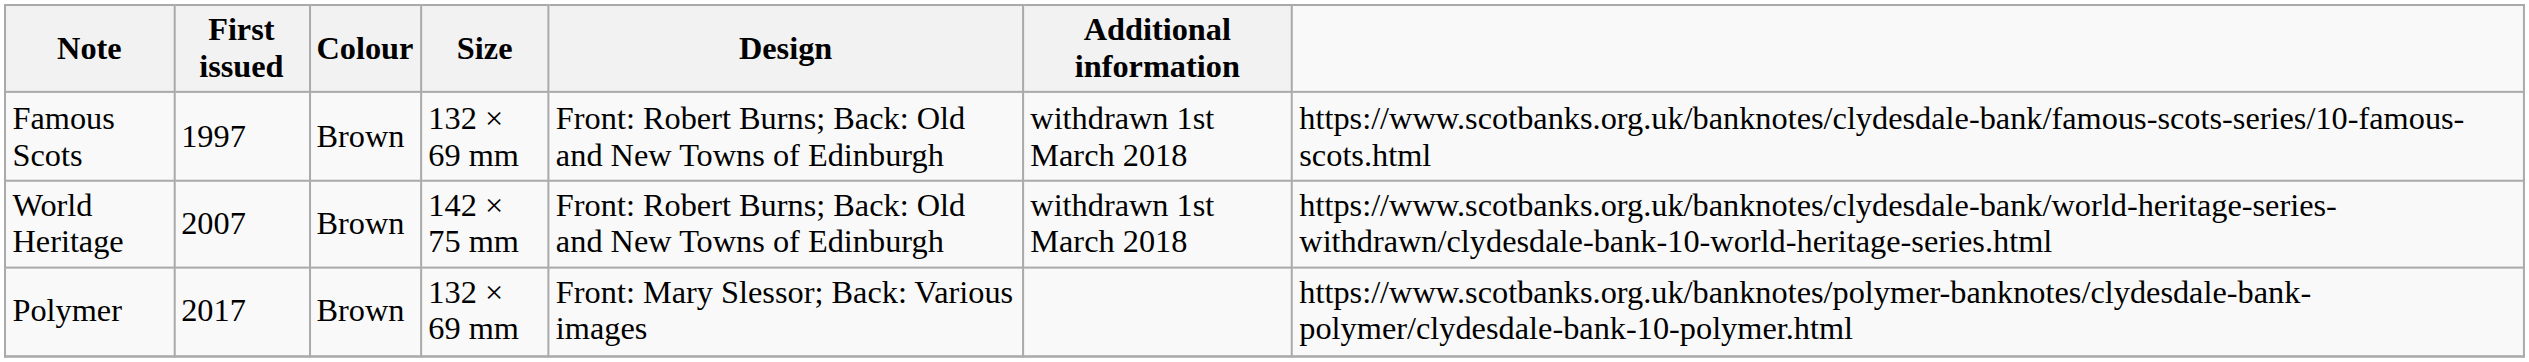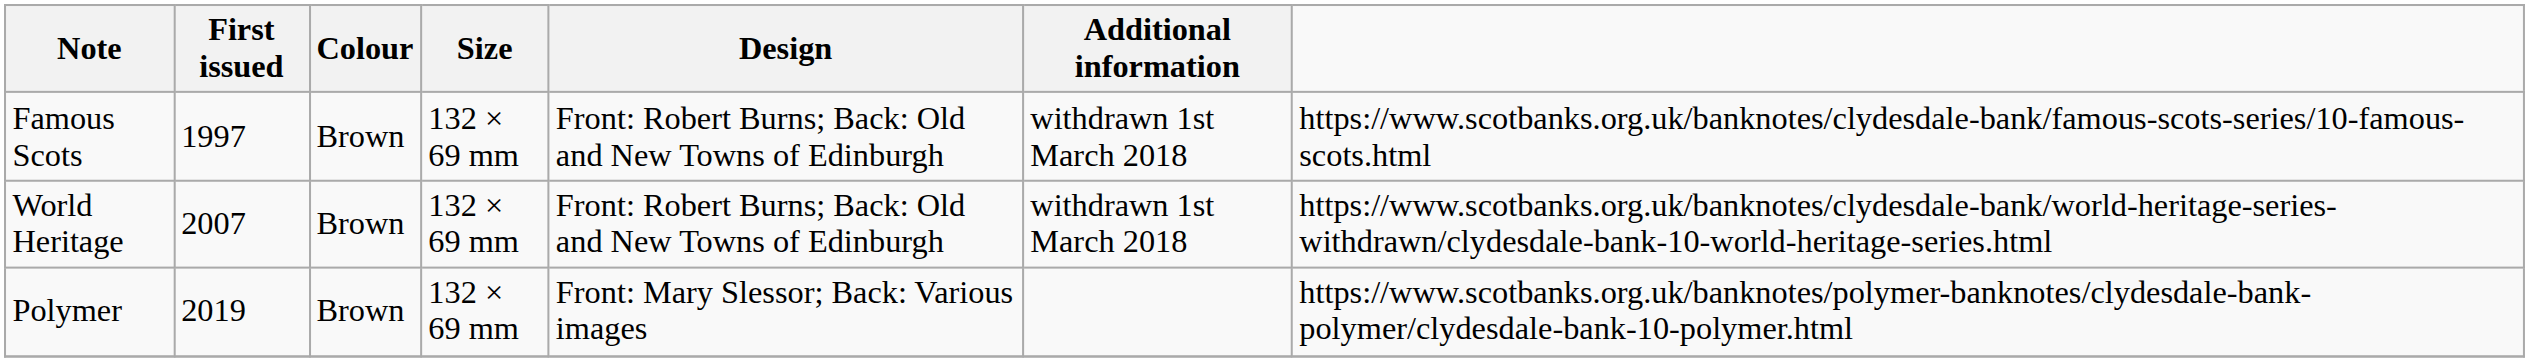 <table class="wikitable">
 <tr>
 <th>Note</th>
 <th>First issued</th>
 <th>Colour</th>
 <th>Size</th>
 <th>Design</th>
 <th>Additional information</th>
 </tr>
 <tr>
 <td>Famous Scots</td>
 <td>1997</td>
 <td>Brown</td>
 <td>132 × 69 mm</td>
 <td>Front: Robert Burns; Back: Old and New Towns of Edinburgh</td>
 <td>withdrawn 1st March 2018</td>
 <td>https://www.scotbanks.org.uk/banknotes/clydesdale-bank/famous-scots-series/10-famous-scots.html</td>
 </tr>
 <tr>
 <td>World Heritage</td>
 <td>2007</td>
 <td>Brown</td>
-<td>142 × 75 mm</td>
+<td>132 × 69 mm</td>
 <td>Front: Robert Burns; Back: Old and New Towns of Edinburgh</td>
 <td>withdrawn 1st March 2018</td>
 <td>https://www.scotbanks.org.uk/banknotes/clydesdale-bank/world-heritage-series-withdrawn/clydesdale-bank-10-world-heritage-series.html</td>
 </tr>
 <tr>
 <td>Polymer</td>
-<td>2017 </td>
+<td>2019 </td>
 <td>Brown</td>
 <td>132 × 69 mm</td>
 <td>Front: Mary Slessor; Back: Various images</td>
 <td></td>
 <td>https://www.scotbanks.org.uk/banknotes/polymer-banknotes/clydesdale-bank-polymer/clydesdale-bank-10-polymer.html</td>
 </tr>
 <tr>
 </tr>
 </table>
